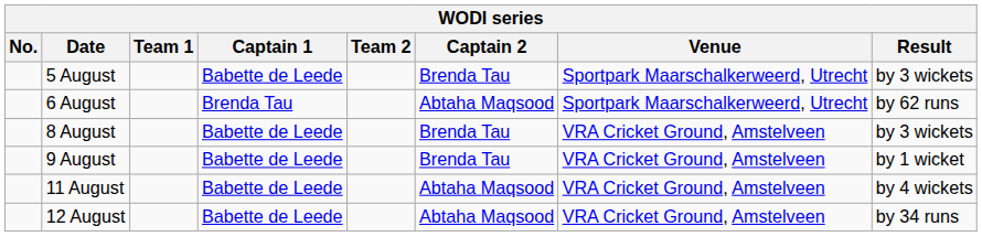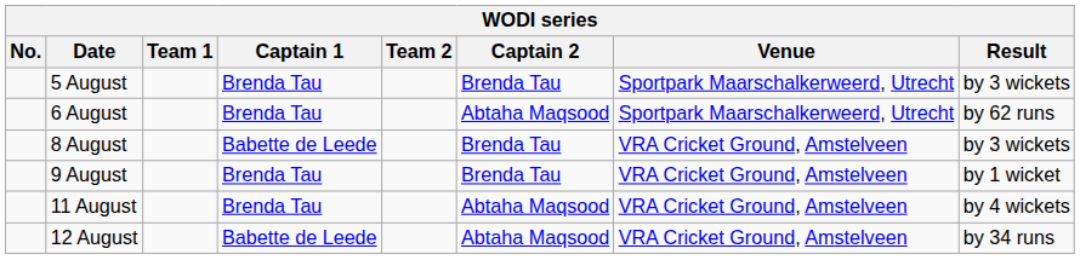 <table class="wikitable">
 <tr>
 <th colspan="9">WODI series</th>
 </tr>
 <tr>
 <th>No.</th>
 <th>Date</th>
 <th>Team 1</th>
 <th>Captain 1</th>
 <th>Team 2</th>
 <th>Captain 2</th>
 <th>Venue</th>
 <th>Result</th>
 </tr>
 <tr>
 <td></td>
 <td>5 August</td>
 <td></td>
-<td><a href='#'>Babette de Leede</a></td>
+<td><a href='#'>Brenda Tau</a></td>
 <td></td>
 <td><a href='#'>Brenda Tau</a></td>
 <td><a href='#'>Sportpark Maarschalkerweerd</a>, <a href='#'>Utrecht</a></td>
 <td> by 3 wickets</td>
 </tr>
 <tr>
 <td></td>
 <td>6 August</td>
 <td></td>
 <td><a href='#'>Brenda Tau</a></td>
 <td></td>
 <td><a href='#'>Abtaha Maqsood</a></td>
 <td><a href='#'>Sportpark Maarschalkerweerd</a>, <a href='#'>Utrecht</a></td>
 <td> by 62 runs</td>
 </tr>
 <tr>
 <td></td>
 <td>8 August</td>
 <td></td>
 <td><a href='#'>Babette de Leede</a></td>
 <td></td>
 <td><a href='#'>Brenda Tau</a></td>
 <td><a href='#'>VRA Cricket Ground</a>, <a href='#'>Amstelveen</a></td>
 <td> by 3 wickets</td>
 </tr>
 <tr>
 <td></td>
 <td>9 August</td>
 <td></td>
-<td><a href='#'>Babette de Leede</a></td>
+<td><a href='#'>Brenda Tau</a></td>
 <td></td>
 <td><a href='#'>Brenda Tau</a></td>
 <td><a href='#'>VRA Cricket Ground</a>, <a href='#'>Amstelveen</a></td>
 <td> by 1 wicket</td>
 </tr>
 <tr>
 <td></td>
 <td>11 August</td>
 <td></td>
-<td><a href='#'>Babette de Leede</a></td>
+<td><a href='#'>Brenda Tau</a></td>
 <td></td>
 <td><a href='#'>Abtaha Maqsood</a></td>
 <td><a href='#'>VRA Cricket Ground</a>, <a href='#'>Amstelveen</a></td>
 <td> by 4 wickets</td>
 </tr>
 <tr>
 <td></td>
 <td>12 August</td>
 <td></td>
 <td><a href='#'>Babette de Leede</a></td>
 <td></td>
 <td><a href='#'>Abtaha Maqsood</a></td>
 <td><a href='#'>VRA Cricket Ground</a>, <a href='#'>Amstelveen</a></td>
 <td> by 34 runs</td>
 </tr>
 </table>
